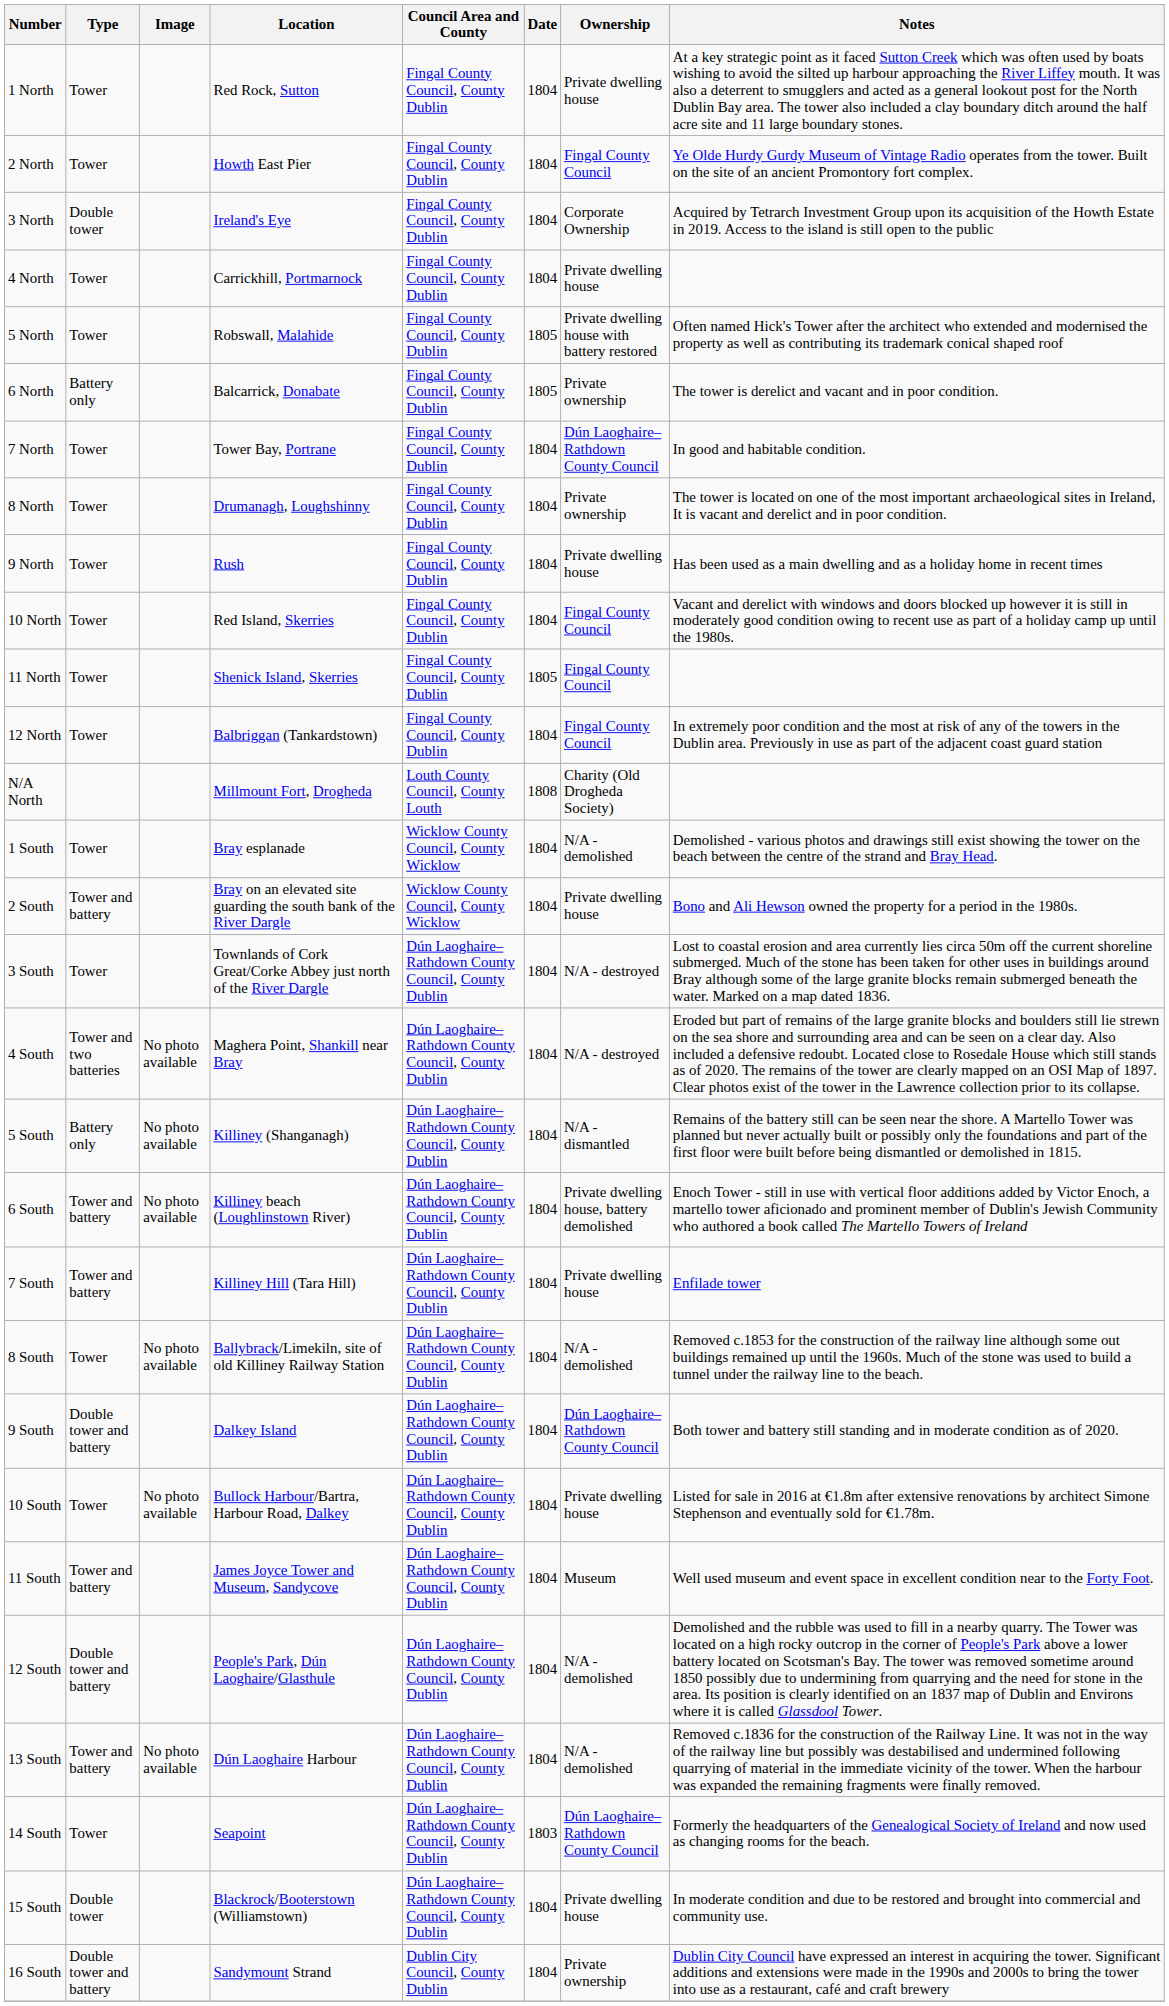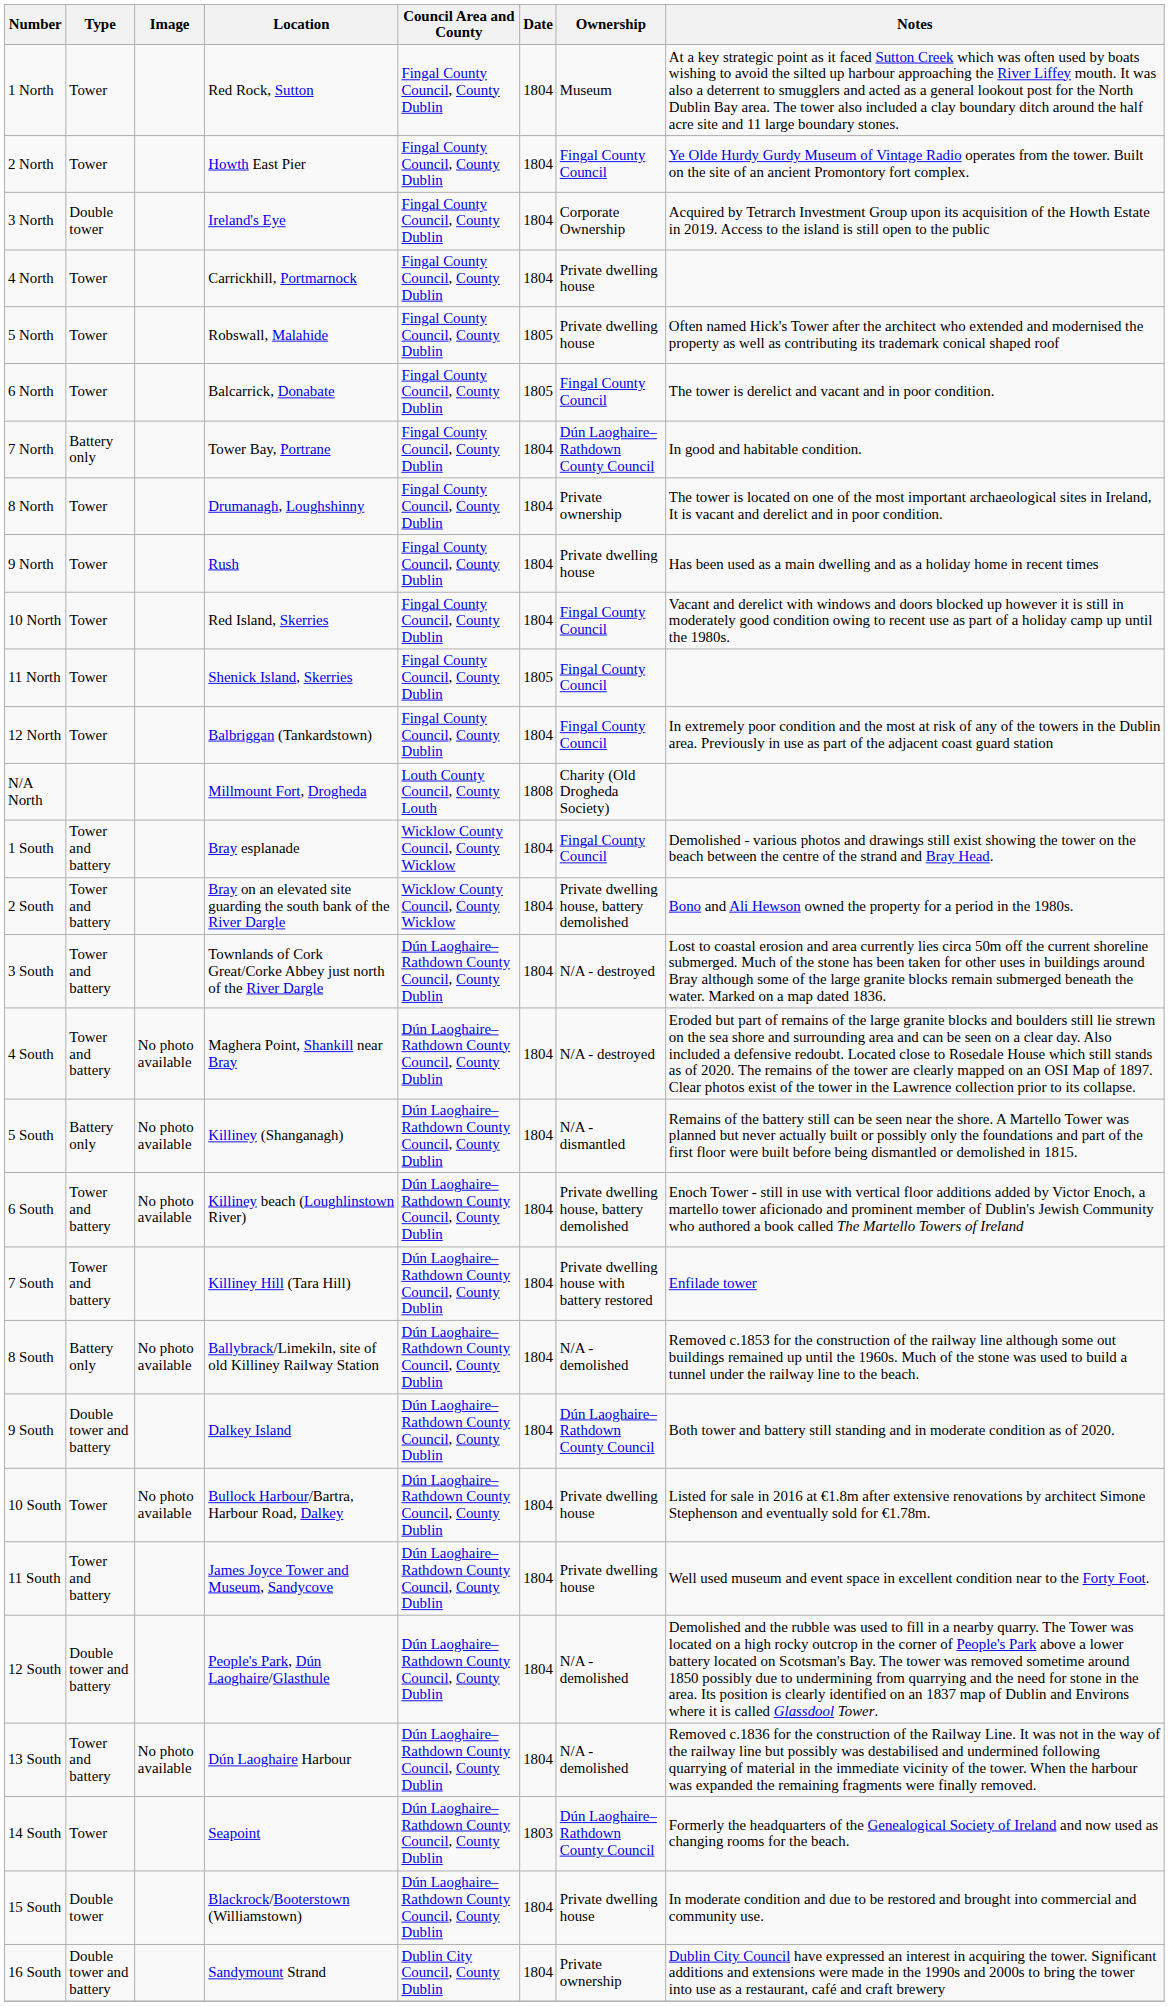 <table class="wikitable sortable">
 <tr>
 <th>Number</th>
 <th>Type</th>
 <th>Image</th>
 <th>Location</th>
 <th>Council Area and County</th>
 <th>Date</th>
 <th>Ownership</th>
 <th>Notes</th>
 </tr>
 <tr>
 <td>1 North</td>
 <td>Tower</td>
 <td></td>
 <td>Red Rock, <a href='#'>Sutton</a><br></td>
 <td><a href='#'>Fingal County Council</a>, <a href='#'>County Dublin</a></td>
 <td>1804</td>
-<td>Private dwelling house</td>
+<td>Museum</td>
 <td>At a key strategic point as it faced <a href='#'>Sutton Creek</a> which was often used by boats wishing to avoid the silted up harbour approaching the <a href='#'>River Liffey</a> mouth. It was also a deterrent to smugglers and acted as a general lookout post for the North Dublin Bay area. The tower also included a clay boundary ditch around the half acre site and 11 large boundary stones.</td>
 </tr>
 <tr>
 <td>2 North</td>
 <td>Tower</td>
 <td></td>
 <td><a href='#'>Howth</a> East Pier<br></td>
 <td><a href='#'>Fingal County Council</a>, <a href='#'>County Dublin</a></td>
 <td>1804</td>
 <td><a href='#'>Fingal County Council</a></td>
 <td><a href='#'>Ye Olde Hurdy Gurdy Museum of Vintage Radio</a> operates from the tower. Built on the site of an ancient Promontory fort complex.</td>
 </tr>
 <tr>
 <td>3 North</td>
 <td>Double tower</td>
 <td></td>
 <td><a href='#'>Ireland's Eye</a><br></td>
 <td><a href='#'>Fingal County Council</a>, <a href='#'>County Dublin</a></td>
 <td>1804</td>
 <td>Corporate Ownership</td>
 <td>Acquired by Tetrarch Investment Group upon its acquisition of the Howth Estate in 2019. Access to the island is still open to the public</td>
 </tr>
 <tr>
 <td>4 North</td>
 <td>Tower</td>
 <td></td>
 <td>Carrickhill, <a href='#'>Portmarnock</a><br></td>
 <td><a href='#'>Fingal County Council</a>, <a href='#'>County Dublin</a></td>
 <td>1804</td>
 <td>Private dwelling house</td>
 <td></td>
 </tr>
 <tr>
 <td>5 North</td>
 <td>Tower</td>
 <td></td>
 <td>Robswall, <a href='#'>Malahide</a><br></td>
 <td><a href='#'>Fingal County Council</a>, <a href='#'>County Dublin</a></td>
 <td>1805</td>
-<td>Private dwelling house with battery restored</td>
+<td>Private dwelling house</td>
 <td>Often named Hick's Tower after the architect who extended and modernised the property as well as contributing its trademark conical shaped roof</td>
 </tr>
 <tr>
 <td>6 North</td>
-<td>Battery only</td>
+<td>Tower</td>
 <td></td>
 <td>Balcarrick, <a href='#'>Donabate</a><br></td>
 <td><a href='#'>Fingal County Council</a>, <a href='#'>County Dublin</a></td>
 <td>1805</td>
-<td>Private ownership</td>
+<td><a href='#'>Fingal County Council</a></td>
 <td>The tower is derelict and vacant and in poor condition.</td>
 </tr>
 <tr>
 <td>7 North</td>
-<td>Tower</td>
+<td>Battery only</td>
 <td></td>
 <td>Tower Bay, <a href='#'>Portrane</a><br></td>
 <td><a href='#'>Fingal County Council</a>, <a href='#'>County Dublin</a></td>
 <td>1804</td>
 <td><a href='#'>Dún Laoghaire–Rathdown County Council</a></td>
 <td>In good and habitable condition.</td>
 </tr>
 <tr>
 <td>8 North</td>
 <td>Tower</td>
 <td></td>
 <td><a href='#'>Drumanagh</a>, <a href='#'>Loughshinny</a><br></td>
 <td><a href='#'>Fingal County Council</a>, <a href='#'>County Dublin</a></td>
 <td>1804</td>
 <td>Private ownership</td>
 <td>The tower is located on one of the most important archaeological sites in Ireland, It is vacant and derelict and in poor condition.</td>
 </tr>
 <tr>
 <td>9 North</td>
 <td>Tower</td>
 <td></td>
 <td><a href='#'>Rush</a><br></td>
 <td><a href='#'>Fingal County Council</a>, <a href='#'>County Dublin</a></td>
 <td>1804</td>
 <td>Private dwelling house</td>
 <td>Has been used as a main dwelling and as a holiday home in recent times</td>
 </tr>
 <tr>
 <td>10 North</td>
 <td>Tower</td>
 <td></td>
 <td>Red Island, <a href='#'>Skerries</a><br></td>
 <td><a href='#'>Fingal County Council</a>, <a href='#'>County Dublin</a></td>
 <td>1804</td>
 <td><a href='#'>Fingal County Council</a></td>
 <td>Vacant and derelict with windows and doors blocked up however it is still in moderately good condition owing to recent use as part of a holiday camp up until the 1980s.</td>
 </tr>
 <tr>
 <td>11 North</td>
 <td>Tower</td>
 <td></td>
 <td><a href='#'>Shenick Island</a>, <a href='#'>Skerries</a><br></td>
 <td><a href='#'>Fingal County Council</a>, <a href='#'>County Dublin</a></td>
 <td>1805</td>
 <td><a href='#'>Fingal County Council</a></td>
 <td></td>
 </tr>
 <tr>
 <td>12 North</td>
 <td>Tower</td>
 <td></td>
 <td><a href='#'>Balbriggan</a> (Tankardstown)<br></td>
 <td><a href='#'>Fingal County Council</a>, <a href='#'>County Dublin</a></td>
 <td>1804</td>
 <td><a href='#'>Fingal County Council</a></td>
 <td>In extremely poor condition and the most at risk of any of the towers in the Dublin area. Previously in use as part of the adjacent coast guard station</td>
 </tr>
 <tr>
 <td>N/A North</td>
 <td></td>
 <td></td>
 <td><a href='#'>Millmount Fort</a>, <a href='#'>Drogheda</a><br></td>
 <td><a href='#'>Louth County Council</a>, <a href='#'>County Louth</a></td>
 <td>1808</td>
 <td>Charity (Old Drogheda Society)</td>
 <td></td>
 </tr>
 <tr>
 <td>1 South</td>
-<td>Tower</td>
+<td>Tower and battery</td>
 <td></td>
 <td><a href='#'>Bray</a> esplanade<br></td>
 <td><a href='#'>Wicklow County Council</a>, <a href='#'>County Wicklow</a></td>
 <td>1804</td>
-<td>N/A - demolished</td>
+<td><a href='#'>Fingal County Council</a></td>
 <td>Demolished - various photos and drawings still exist showing the tower on the beach between the centre of the strand and <a href='#'>Bray Head</a>.</td>
 </tr>
 <tr>
 <td>2 South</td>
 <td>Tower and battery</td>
 <td></td>
 <td><a href='#'>Bray</a> on an elevated site guarding the south bank of the <a href='#'>River Dargle</a><br></td>
 <td><a href='#'>Wicklow County Council</a>, <a href='#'>County Wicklow</a></td>
 <td>1804</td>
-<td>Private dwelling house</td>
+<td>Private dwelling house, battery demolished</td>
 <td><a href='#'>Bono</a> and <a href='#'>Ali Hewson</a> owned the property for a period in the 1980s.</td>
 </tr>
 <tr>
 <td>3 South</td>
-<td>Tower</td>
+<td>Tower and battery</td>
 <td></td>
 <td>Townlands of Cork Great/Corke Abbey just north of the <a href='#'>River Dargle</a><br></td>
 <td><a href='#'>Dún Laoghaire–Rathdown County Council</a>, <a href='#'>County Dublin</a></td>
 <td>1804</td>
 <td>N/A - destroyed</td>
 <td>Lost to coastal erosion and area currently lies circa 50m  off the current shoreline submerged. Much of the stone has been taken for other uses in buildings around Bray although some of the large granite blocks remain submerged beneath the water. Marked on a map dated 1836.</td>
 </tr>
 <tr>
 <td>4 South</td>
-<td>Tower and two batteries</td>
+<td>Tower and battery</td>
 <td>No photo available</td>
 <td>Maghera Point, <a href='#'>Shankill</a> near <a href='#'>Bray</a><br></td>
 <td><a href='#'>Dún Laoghaire–Rathdown County Council</a>, <a href='#'>County Dublin</a></td>
 <td>1804</td>
 <td>N/A - destroyed</td>
 <td>Eroded but part of remains of the large granite blocks and boulders still lie strewn on the sea shore and surrounding area and can be seen on a clear day. Also included a defensive redoubt. Located close to Rosedale House which still stands as of 2020. The remains of the tower are clearly mapped on an OSI Map of 1897. Clear photos exist of the tower in the Lawrence collection prior to its collapse.</td>
 </tr>
 <tr>
 <td>5 South</td>
 <td>Battery only</td>
 <td>No photo available</td>
 <td><a href='#'>Killiney</a> (Shanganagh)<br></td>
 <td><a href='#'>Dún Laoghaire–Rathdown County Council</a>, <a href='#'>County Dublin</a></td>
 <td>1804</td>
 <td>N/A - dismantled</td>
 <td>Remains of the battery still can be seen near the shore. A Martello Tower was planned but never actually built or possibly only the foundations and part of the first floor were built before being dismantled or demolished in 1815.</td>
 </tr>
 <tr>
 <td>6 South</td>
 <td>Tower and battery</td>
 <td>No photo available</td>
 <td><a href='#'>Killiney</a> beach (<a href='#'>Loughlinstown</a> River)<br></td>
 <td><a href='#'>Dún Laoghaire–Rathdown County Council</a>, <a href='#'>County Dublin</a></td>
 <td>1804</td>
 <td>Private dwelling house, battery demolished</td>
 <td>Enoch Tower - still in use with vertical floor additions added by Victor Enoch, a martello tower aficionado and prominent member of Dublin's Jewish Community who authored a book called <em>The Martello Towers of Ireland</em></td>
 </tr>
 <tr>
 <td>7 South</td>
 <td>Tower and battery</td>
 <td></td>
 <td><a href='#'>Killiney Hill</a> (Tara Hill)<br></td>
 <td><a href='#'>Dún Laoghaire–Rathdown County Council</a>, <a href='#'>County Dublin</a></td>
 <td>1804</td>
-<td>Private dwelling house</td>
+<td>Private dwelling house with battery restored</td>
 <td><a href='#'>Enfilade tower</a></td>
 </tr>
 <tr>
 <td>8 South</td>
-<td>Tower</td>
+<td>Battery only</td>
 <td>No photo available</td>
 <td><a href='#'>Ballybrack</a>/Limekiln, site of old Killiney Railway Station<br></td>
 <td><a href='#'>Dún Laoghaire–Rathdown County Council</a>, <a href='#'>County Dublin</a></td>
 <td>1804</td>
 <td>N/A - demolished</td>
 <td>Removed c.1853 for the construction of the railway line although some out buildings remained up until the 1960s. Much of the stone was used to build a tunnel under the railway line to the beach.</td>
 </tr>
 <tr>
 <td>9 South</td>
 <td>Double tower and battery</td>
 <td></td>
 <td><a href='#'>Dalkey Island</a><br></td>
 <td><a href='#'>Dún Laoghaire–Rathdown County Council</a>, <a href='#'>County Dublin</a></td>
 <td>1804</td>
 <td><a href='#'>Dún Laoghaire–Rathdown County Council</a></td>
 <td>Both tower and battery still standing and in moderate condition as of 2020.</td>
 </tr>
 <tr>
 <td>10 South</td>
 <td>Tower</td>
 <td>No photo available</td>
 <td><a href='#'>Bullock Harbour</a>/Bartra, Harbour Road, <a href='#'>Dalkey</a><br></td>
 <td><a href='#'>Dún Laoghaire–Rathdown County Council</a>, <a href='#'>County Dublin</a></td>
 <td>1804</td>
 <td>Private dwelling house</td>
 <td>Listed for sale in 2016 at €1.8m after extensive renovations by architect Simone Stephenson and eventually sold for €1.78m.</td>
 </tr>
 <tr>
 <td>11 South</td>
 <td>Tower and battery</td>
 <td></td>
 <td><a href='#'>James Joyce Tower and Museum</a>, <a href='#'>Sandycove</a><br></td>
 <td><a href='#'>Dún Laoghaire–Rathdown County Council</a>, <a href='#'>County Dublin</a></td>
 <td>1804</td>
-<td>Museum</td>
+<td>Private dwelling house</td>
 <td>Well used museum and event space in excellent condition near to the <a href='#'>Forty Foot</a>.</td>
 </tr>
 <tr>
 <td>12 South</td>
 <td>Double tower and battery</td>
 <td></td>
 <td><a href='#'>People's Park</a>, <a href='#'>Dún Laoghaire</a>/<a href='#'>Glasthule</a><br></td>
 <td><a href='#'>Dún Laoghaire–Rathdown County Council</a>, <a href='#'>County Dublin</a></td>
 <td>1804</td>
 <td>N/A - demolished</td>
 <td>Demolished and the rubble was used to fill in a nearby quarry. The Tower was located on a high rocky outcrop in the corner of <a href='#'>People's Park</a> above a lower battery  located on Scotsman's Bay. The tower was removed sometime around 1850 possibly due to undermining from quarrying and the need for stone in the area. Its position is clearly identified on an 1837 map of Dublin and Environs where it is called <em><a href='#'>Glassdool</a> Tower</em>.</td>
 </tr>
 <tr>
 <td>13 South</td>
 <td>Tower and battery</td>
 <td>No photo available</td>
 <td><a href='#'>Dún Laoghaire</a> Harbour<br></td>
 <td><a href='#'>Dún Laoghaire–Rathdown County Council</a>, <a href='#'>County Dublin</a></td>
 <td>1804</td>
 <td>N/A - demolished</td>
 <td>Removed c.1836 for the construction of the Railway Line. It was not in the way of the railway line but possibly was destabilised and undermined following quarrying of material in the immediate vicinity of the tower. When the harbour was expanded the remaining fragments were finally removed.</td>
 </tr>
 <tr>
 <td>14 South</td>
 <td>Tower</td>
 <td></td>
 <td><a href='#'>Seapoint</a><br></td>
 <td><a href='#'>Dún Laoghaire–Rathdown County Council</a>, <a href='#'>County Dublin</a></td>
 <td>1803</td>
 <td><a href='#'>Dún Laoghaire–Rathdown County Council</a></td>
 <td>Formerly the headquarters of the <a href='#'>Genealogical Society of Ireland</a> and now used as changing rooms for the beach.</td>
 </tr>
 <tr>
 <td>15 South</td>
 <td>Double tower</td>
 <td></td>
 <td><a href='#'>Blackrock</a>/<a href='#'>Booterstown</a> (Williamstown)<br></td>
 <td><a href='#'>Dún Laoghaire–Rathdown County Council</a>, <a href='#'>County Dublin</a></td>
 <td>1804</td>
 <td>Private dwelling house</td>
 <td>In moderate condition and due to be restored and brought into commercial and community use.</td>
 </tr>
 <tr>
 <td>16 South</td>
 <td>Double tower and battery</td>
 <td></td>
 <td><a href='#'>Sandymount</a> Strand<br></td>
 <td><a href='#'>Dublin City Council</a>, <a href='#'>County Dublin</a></td>
 <td>1804</td>
 <td>Private ownership</td>
 <td><a href='#'>Dublin City Council</a> have expressed an interest in acquiring the tower. Significant additions and extensions were made in the 1990s and 2000s to bring the tower into use as a restaurant, café and craft brewery</td>
 </tr>
 <tr>
 </tr>
 </table>
